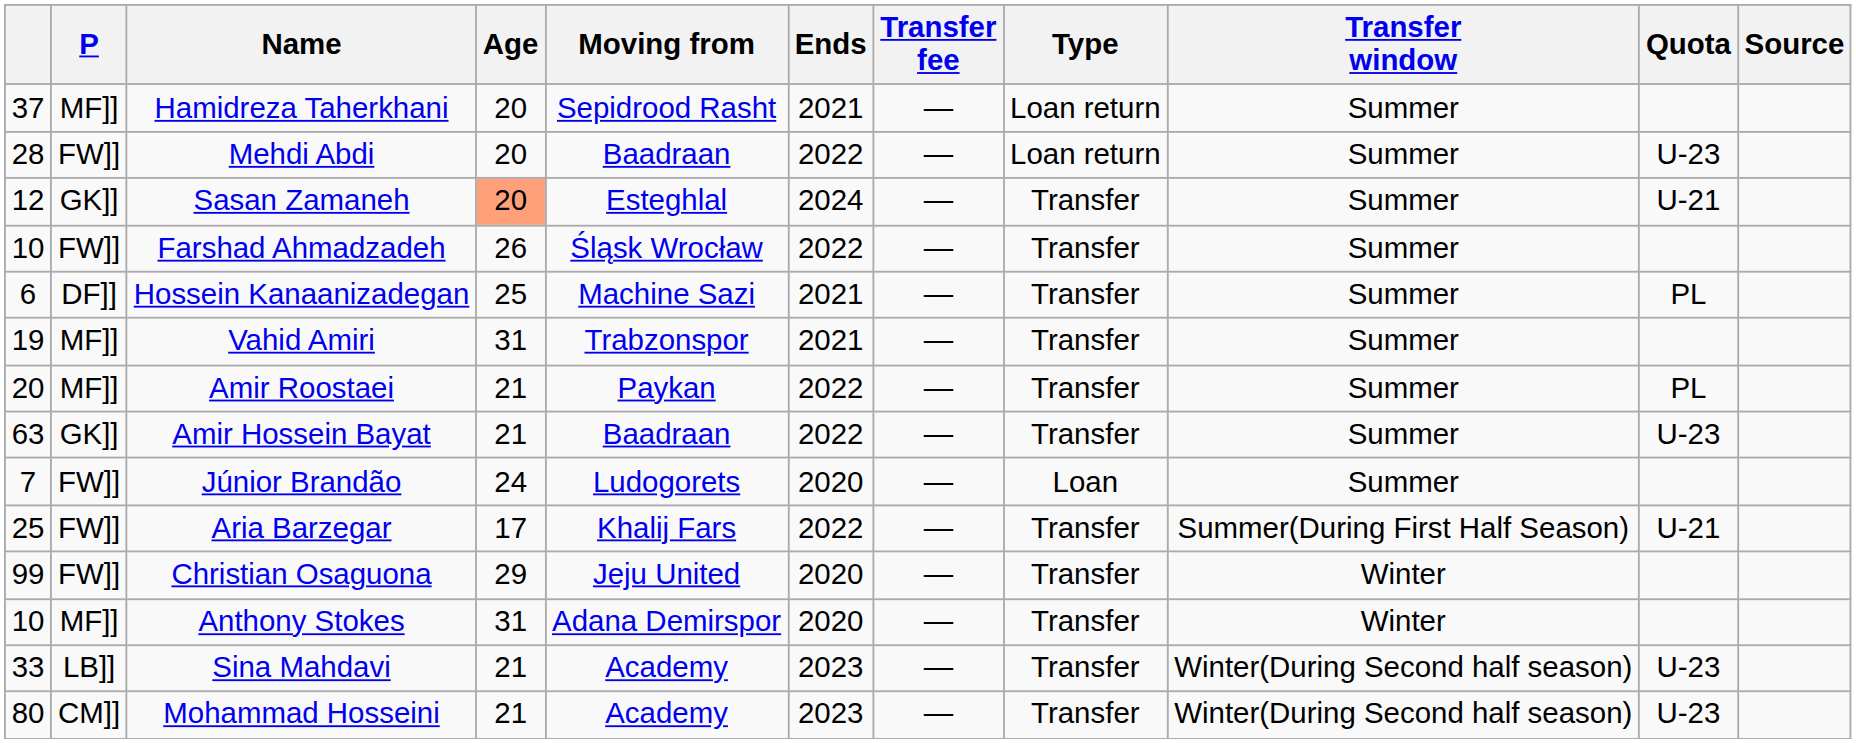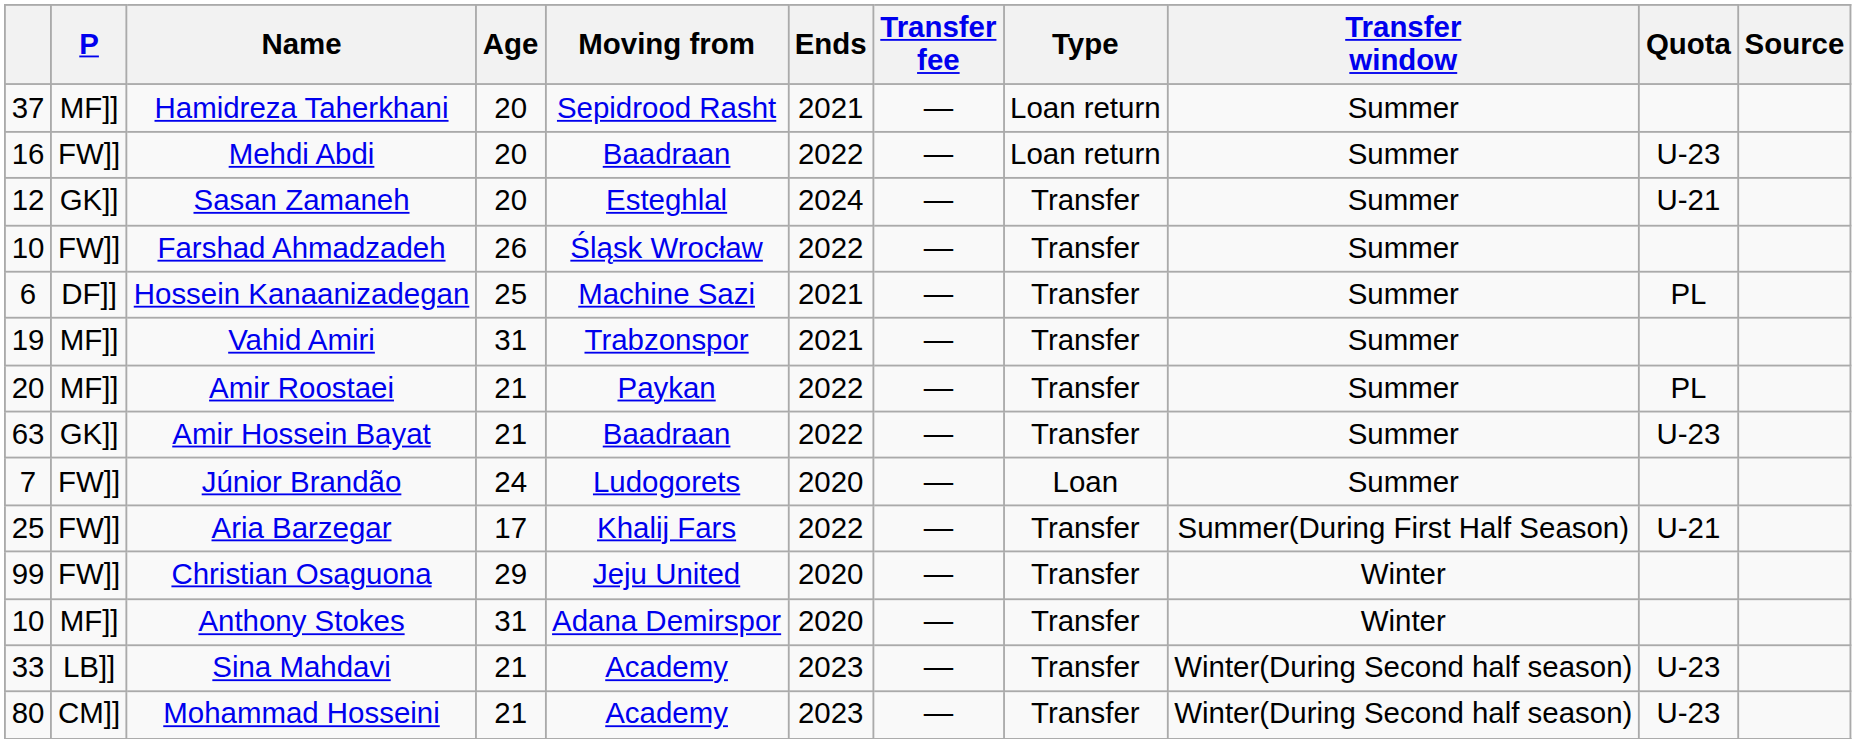 <table class="wikitable sortable " style="text-align:center">
 <tr>
 <th></th>
 <th><a href='#'>P</a></th>
 <th>Name</th>
 <th>Age</th>
 <th>Moving from</th>
 <th>Ends</th>
 <th><a href='#'>Transfer<br>fee</a></th>
 <th>Type</th>
 <th><a href='#'>Transfer<br>window</a></th>
 <th>Quota</th>
 <th>Source</th>
 </tr>
 <tr>
 <td>37</td>
 <td [[>MF]]</td>
 <td><a href='#'>Hamidreza Taherkhani</a></td>
 <td>20</td>
 <td><a href='#'>Sepidrood Rasht</a></td>
 <td>2021</td>
 <td>—</td>
 <td>Loan return</td>
 <td>Summer</td>
 <td></td>
 <td></td>
 </tr>
 <tr>
-<td>28</td>
+<td>16</td>
 <td [[>FW]]</td>
 <td><a href='#'>Mehdi Abdi</a></td>
 <td>20</td>
 <td><a href='#'>Baadraan</a></td>
 <td>2022</td>
 <td>—</td>
 <td>Loan return</td>
 <td>Summer</td>
 <td>U-23</td>
 <td></td>
 </tr>
 <tr>
 <td>12</td>
 <td [[>GK]]</td>
 <td><a href='#'>Sasan Zamaneh</a></td>
-<td style="background: lightsalmon;">20</td>
+<td>20</td>
 <td><a href='#'>Esteghlal</a></td>
 <td>2024</td>
 <td>—</td>
 <td>Transfer</td>
 <td>Summer</td>
 <td>U-21</td>
 <td></td>
 </tr>
 <tr>
 <td>10</td>
 <td [[>FW]]</td>
 <td><a href='#'>Farshad Ahmadzadeh</a></td>
 <td>26</td>
 <td> <a href='#'>Śląsk Wrocław</a></td>
 <td>2022</td>
 <td>—</td>
 <td>Transfer</td>
 <td>Summer</td>
 <td></td>
 <td></td>
 </tr>
 <tr>
 <td>6</td>
 <td [[>DF]]</td>
 <td><a href='#'>Hossein Kanaanizadegan</a></td>
 <td>25</td>
 <td><a href='#'>Machine Sazi</a></td>
 <td>2021</td>
 <td>—</td>
 <td>Transfer</td>
 <td>Summer</td>
 <td>PL</td>
 <td></td>
 </tr>
 <tr>
 <td>19</td>
 <td [[>MF]]</td>
 <td><a href='#'>Vahid Amiri</a></td>
 <td>31</td>
 <td> <a href='#'>Trabzonspor</a></td>
 <td>2021</td>
 <td>—</td>
 <td>Transfer</td>
 <td>Summer</td>
 <td></td>
 <td></td>
 </tr>
 <tr>
 <td>20</td>
 <td [[>MF]]</td>
 <td><a href='#'>Amir Roostaei</a></td>
 <td>21</td>
 <td><a href='#'>Paykan</a></td>
 <td>2022</td>
 <td>—</td>
 <td>Transfer</td>
 <td>Summer</td>
 <td>PL</td>
 <td></td>
 </tr>
 <tr>
 <td>63</td>
 <td [[>GK]]</td>
 <td><a href='#'>Amir Hossein Bayat</a></td>
 <td>21</td>
 <td><a href='#'>Baadraan</a></td>
 <td>2022</td>
 <td>—</td>
 <td>Transfer</td>
 <td>Summer</td>
 <td>U-23</td>
 <td></td>
 </tr>
 <tr>
 <td>7</td>
 <td [[>FW]]</td>
 <td> <a href='#'>Júnior Brandão</a></td>
 <td>24</td>
 <td> <a href='#'>Ludogorets</a></td>
 <td>2020</td>
 <td>—</td>
 <td>Loan</td>
 <td>Summer</td>
 <td></td>
 <td></td>
 </tr>
 <tr>
 <td>25</td>
 <td [[>FW]]</td>
 <td><a href='#'>Aria Barzegar</a></td>
 <td>17</td>
 <td><a href='#'>Khalij Fars</a></td>
 <td>2022</td>
 <td>—</td>
 <td>Transfer</td>
 <td>Summer(During First Half Season)</td>
 <td>U-21</td>
 <td></td>
 </tr>
 <tr>
 <td>99</td>
 <td [[>FW]]</td>
 <td> <a href='#'>Christian Osaguona</a></td>
 <td>29</td>
 <td> <a href='#'>Jeju United</a></td>
 <td>2020</td>
 <td>—</td>
 <td>Transfer</td>
 <td>Winter</td>
 <td></td>
 <td></td>
 </tr>
 <tr>
 <td>10</td>
 <td [[>MF]]</td>
 <td> <a href='#'>Anthony Stokes</a></td>
 <td>31</td>
 <td> <a href='#'>Adana Demirspor</a></td>
 <td>2020</td>
 <td>—</td>
 <td>Transfer</td>
 <td>Winter</td>
 <td></td>
 <td></td>
 </tr>
 <tr>
 <td>33</td>
 <td [[>LB]]</td>
 <td><a href='#'>Sina Mahdavi</a></td>
 <td>21</td>
 <td><a href='#'>Academy</a></td>
 <td>2023</td>
 <td>—</td>
 <td>Transfer</td>
 <td>Winter(During Second half season)</td>
 <td>U-23</td>
 <td></td>
 </tr>
 <tr>
 <td>80</td>
 <td [[>CM]]</td>
 <td><a href='#'>Mohammad Hosseini</a></td>
 <td>21</td>
 <td><a href='#'>Academy</a></td>
 <td>2023</td>
 <td>—</td>
 <td>Transfer</td>
 <td>Winter(During Second half season)</td>
 <td>U-23</td>
 <td></td>
 </tr>
 <tr>
 </tr>
 </table>
